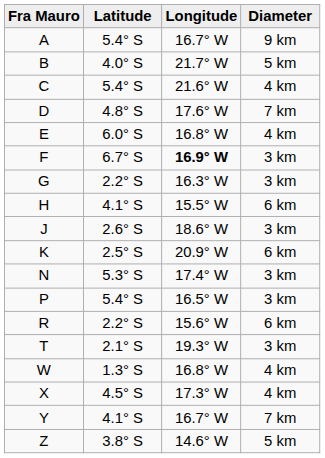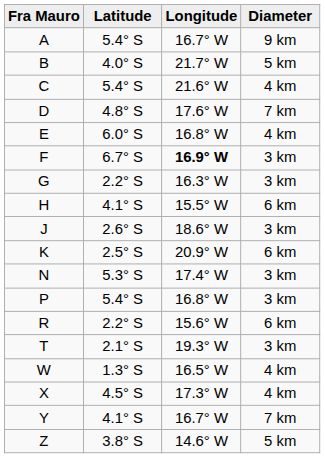 <table class="wikitable">
 <tr>
 <th width="25%" style="background:#eeeeee;">Fra Mauro</th>
 <th width="25%" style="background:#eeeeee;">Latitude</th>
 <th width="25%" style="background:#eeeeee;">Longitude</th>
 <th width="25%" style="background:#eeeeee;">Diameter</th>
 </tr>
 <tr>
 <td align="center">A</td>
 <td align="center">5.4° S</td>
 <td align="center">16.7° W</td>
 <td align="center">9 km</td>
 </tr>
 <tr>
 <td align="center">B</td>
 <td align="center">4.0° S</td>
 <td align="center">21.7° W</td>
 <td align="center">5 km</td>
 </tr>
 <tr>
 <td align="center">C</td>
 <td align="center">5.4° S</td>
 <td align="center">21.6° W</td>
 <td align="center">4 km</td>
 </tr>
 <tr>
 <td align="center">D</td>
 <td align="center">4.8° S</td>
 <td align="center">17.6° W</td>
 <td align="center">7 km</td>
 </tr>
 <tr>
 <td align="center">E</td>
 <td align="center">6.0° S</td>
 <td align="center">16.8° W</td>
 <td align="center">4 km</td>
 </tr>
 <tr>
 <td align="center">F</td>
 <td align="center">6.7° S</td>
 <td align="center"><strong>16.9° W</strong></td>
 <td align="center">3 km</td>
 </tr>
 <tr>
 <td align="center">G</td>
 <td align="center">2.2° S</td>
 <td align="center">16.3° W</td>
 <td align="center">3 km</td>
 </tr>
 <tr>
 <td align="center">H</td>
 <td align="center">4.1° S</td>
 <td align="center">15.5° W</td>
 <td align="center">6 km</td>
 </tr>
 <tr>
 <td align="center">J</td>
 <td align="center">2.6° S</td>
 <td align="center">18.6° W</td>
 <td align="center">3 km</td>
 </tr>
 <tr>
 <td align="center">K</td>
 <td align="center">2.5° S</td>
 <td align="center">20.9° W</td>
 <td align="center">6 km</td>
 </tr>
 <tr>
 <td align="center">N</td>
 <td align="center">5.3° S</td>
 <td align="center">17.4° W</td>
 <td align="center">3 km</td>
 </tr>
 <tr>
 <td align="center">P</td>
 <td align="center">5.4° S</td>
-<td align="center">16.5° W</td>
+<td align="center">16.8° W</td>
 <td align="center">3 km</td>
 </tr>
 <tr>
 <td align="center">R</td>
 <td align="center">2.2° S</td>
 <td align="center">15.6° W</td>
 <td align="center">6 km</td>
 </tr>
 <tr>
 <td align="center">T</td>
 <td align="center">2.1° S</td>
 <td align="center">19.3° W</td>
 <td align="center">3 km</td>
 </tr>
 <tr>
 <td align="center">W</td>
 <td align="center">1.3° S</td>
-<td align="center">16.8° W</td>
+<td align="center">16.5° W</td>
 <td align="center">4 km</td>
 </tr>
 <tr>
 <td align="center">X</td>
 <td align="center">4.5° S</td>
 <td align="center">17.3° W</td>
 <td align="center">4 km</td>
 </tr>
 <tr>
 <td align="center">Y</td>
 <td align="center">4.1° S</td>
 <td align="center">16.7° W</td>
 <td align="center">7 km</td>
 </tr>
 <tr>
 <td align="center">Z</td>
 <td align="center">3.8° S</td>
 <td align="center">14.6° W</td>
 <td align="center">5 km</td>
 </tr>
 </table>
